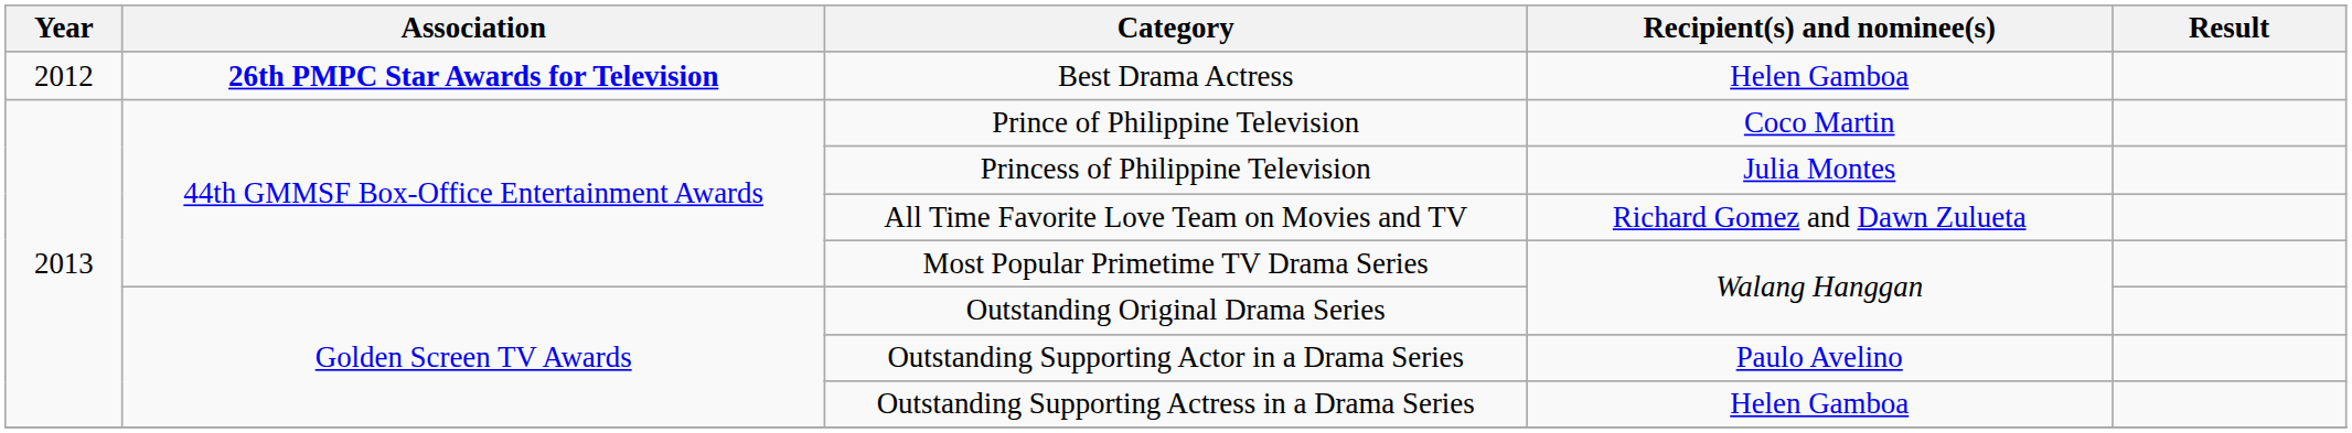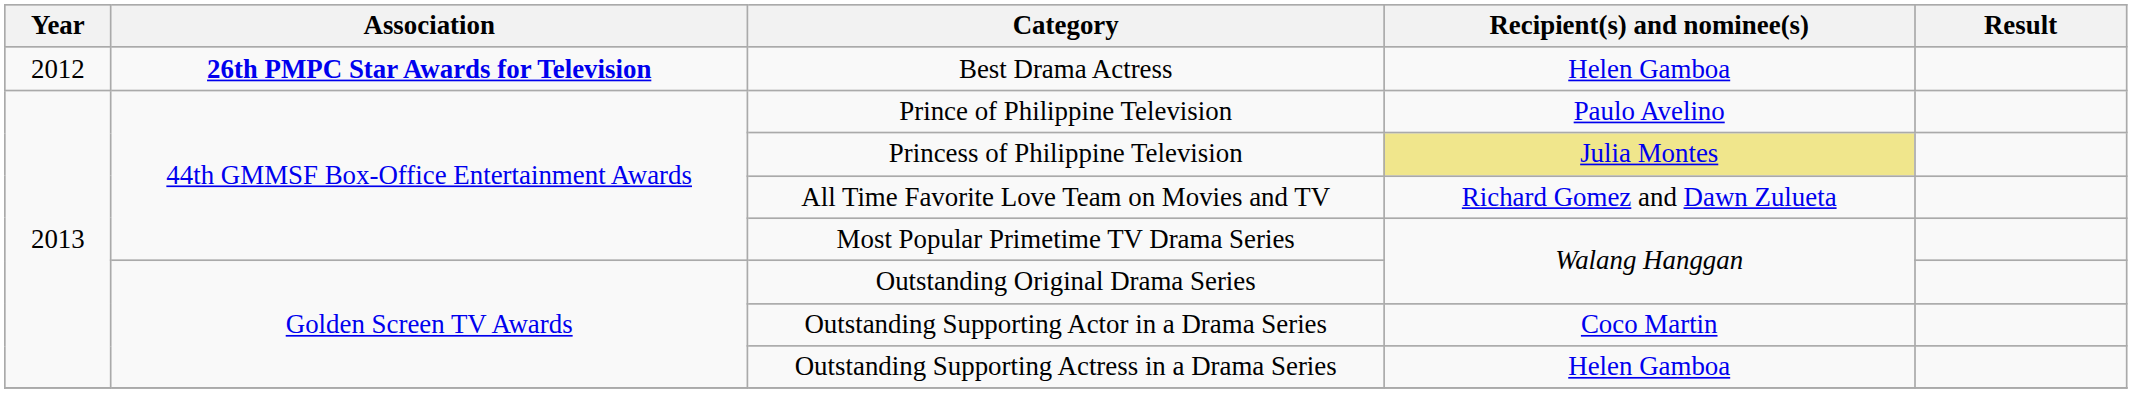 <table class="wikitable sortable plainrowheaders" style="width:100%; text-align:center;">
 <tr>
 <th width="5%">Year</th>
 <th width="30%">Association</th>
 <th width="30%">Category</th>
 <th width="25%">Recipient(s) and nominee(s)</th>
 <th width="10%">Result</th>
 </tr>
 <tr>
 <td>2012</td>
 <td><strong><a href='#'>26th PMPC Star Awards for Television</a></strong></td>
 <td>Best Drama Actress</td>
 <td><a href='#'>Helen Gamboa</a></td>
 <td></td>
 </tr>
 <tr>
 <td rowspan="7">2013</td>
 <td rowspan="4"><a href='#'>44th GMMSF Box-Office Entertainment Awards</a></td>
 <td>Prince of Philippine Television</td>
-<td><a href='#'>Coco Martin</a></td>
+<td><a href='#'>Paulo Avelino</a></td>
 <td></td>
 </tr>
 <tr>
 <td>Princess of Philippine Television</td>
-<td><a href='#'>Julia Montes</a></td>
+<td style="background: khaki;"><a href='#'>Julia Montes</a></td>
 <td></td>
 </tr>
 <tr>
 <td>All Time Favorite Love Team on Movies and TV</td>
 <td><a href='#'>Richard Gomez</a> and <a href='#'>Dawn Zulueta</a></td>
 <td></td>
 </tr>
 <tr>
 <td>Most Popular Primetime TV Drama Series</td>
 <td rowspan="2"><em>Walang Hanggan</em></td>
 <td></td>
 </tr>
 <tr>
 <td rowspan="3"><a href='#'>Golden Screen TV Awards</a></td>
 <td>Outstanding Original Drama Series</td>
 <td></td>
 </tr>
 <tr>
 <td>Outstanding Supporting Actor in a Drama Series</td>
-<td><a href='#'>Paulo Avelino</a></td>
+<td><a href='#'>Coco Martin</a></td>
 <td></td>
 </tr>
 <tr>
 <td>Outstanding Supporting Actress in a Drama Series</td>
 <td><a href='#'>Helen Gamboa</a></td>
 <td></td>
 </tr>
 <tr>
 </tr>
 </table>
